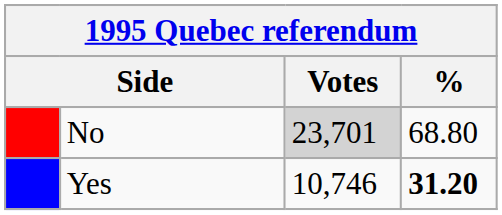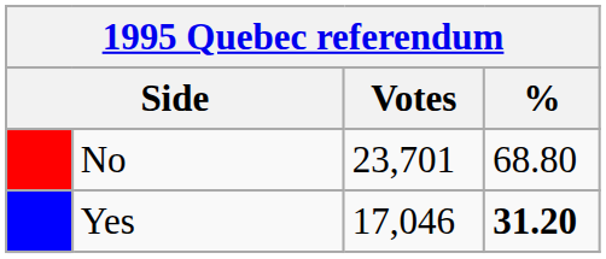 <table class="wikitable" style="font-size: 95%; clear:both">
 <tr style="background-color:#E9E9E9">
 <th colspan=4><a href='#'>1995 Quebec referendum</a></th>
 </tr>
 <tr style="background-color:#E9E9E9">
 <th colspan=2 style="width: 130px">Side</th>
 <th style="width: 50px">Votes</th>
 <th style="width: 40px">%</th>
 </tr>
 <tr>
 <td bgcolor="red"></td>
 <td>No</td>
-<td style="background: lightgrey;">23,701</td>
+<td>23,701</td>
 <td>68.80</td>
 </tr>
 <tr>
 <td bgcolor="blue"></td>
 <td>Yes</td>
-<td>10,746</td>
+<td>17,046</td>
 <td><strong>31.20</strong></td>
 </tr>
 </table>
